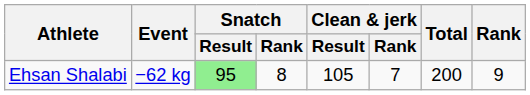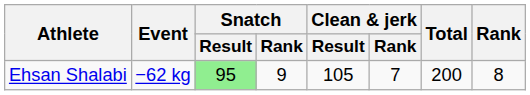 <table class="wikitable" style="font-size:90%">
 <tr>
 <th rowspan="2">Athlete</th>
 <th rowspan="2">Event</th>
 <th colspan="2">Snatch</th>
 <th colspan="2">Clean & jerk</th>
 <th rowspan="2">Total</th>
 <th rowspan="2">Rank</th>
 </tr>
 <tr style="font-size:95%">
 <th>Result</th>
 <th>Rank</th>
 <th>Result</th>
 <th>Rank</th>
 </tr>
 <tr align=center>
 <td align=left><a href='#'>Ehsan Shalabi</a></td>
 <td align=left><a href='#'>−62 kg</a></td>
 <td style="background: lightgreen;">95</td>
-<td>8</td>
+<td>9</td>
 <td>105</td>
 <td>7</td>
 <td>200</td>
-<td>9</td>
+<td>8</td>
 </tr>
 </table>
